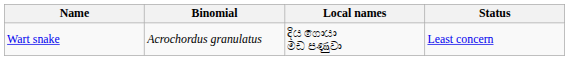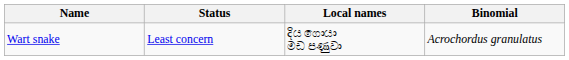 <table width=60% class="wikitable">
 <tr>
 <th width=20%>Name</th>
+<th width=20%>Status</th>
+<th width=20%>Local names</th>
 <th width=20%>Binomial</th>
-<th width=20%>Local names</th>
-<th width=20%>Status</th>
 </tr>
 <tr>
 <td><a href='#'>Wart snake</a><br></td>
+<td><a href='#'>Least concern</a></td>
+<td>දිය ගොයා<br> මඩ පණුවා</td>
 <td><em>Acrochordus granulatus</em></td>
-<td>දිය ගොයා<br> මඩ පණුවා</td>
-<td><a href='#'>Least concern</a></td>
 </tr>
 </table>
